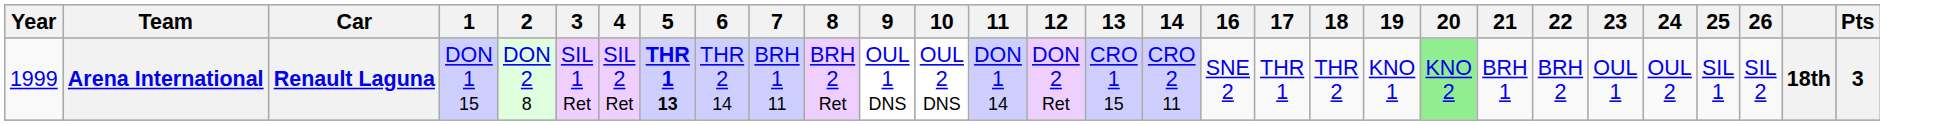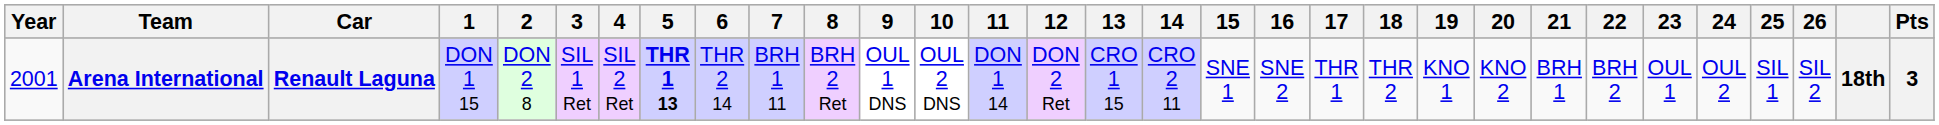 <table class="wikitable" style="text-align:center; font-size:85%">
 <tr>
 <th>Year</th>
 <th>Team</th>
 <th>Car</th>
 <th>1</th>
 <th>2</th>
 <th>3</th>
 <th>4</th>
 <th>5</th>
 <th>6</th>
 <th>7</th>
 <th>8</th>
 <th>9</th>
 <th>10</th>
 <th>11</th>
 <th>12</th>
 <th>13</th>
 <th>14</th>
+<th>15</th>
 <th>16</th>
 <th>17</th>
 <th>18</th>
 <th>19</th>
 <th>20</th>
 <th>21</th>
 <th>22</th>
 <th>23</th>
 <th>24</th>
 <th>25</th>
 <th>26</th>
 <th></th>
 <th>Pts</th>
 </tr>
 <tr>
-<td><a href='#'>1999</a></td>
+<td><a href='#'>2001</a></td>
 <th nowrap><a href='#'>Arena International</a></th>
 <th nowrap><a href='#'>Renault Laguna</a></th>
 <td style="background:#CFCFFF;"><a href='#'>DON<br>1</a><br><small>15</small></td>
 <td style="background:#DFFFDF;"><a href='#'>DON<br>2</a><br><small>8</small></td>
 <td style="background:#EFCFFF;"><a href='#'>SIL<br>1</a><br><small>Ret</small></td>
 <td style="background:#EFCFFF;"><a href='#'>SIL<br>2</a><br><small>Ret</small></td>
 <td style="background:#CFCFFF;"><strong><a href='#'>THR<br>1</a><br><small>13</small></strong></td>
 <td style="background:#CFCFFF;"><a href='#'>THR<br>2</a><br><small>14</small></td>
 <td style="background:#CFCFFF;"><a href='#'>BRH<br>1</a><br><small>11</small></td>
 <td style="background:#EFCFFF;"><a href='#'>BRH<br>2</a><br><small>Ret</small></td>
 <td style="background:#FFFFFF;"><a href='#'>OUL<br>1</a><br><small>DNS</small></td>
 <td style="background:#FFFFFF;"><a href='#'>OUL<br>2</a><br><small>DNS</small></td>
 <td style="background:#CFCFFF;"><a href='#'>DON<br>1</a><br><small>14</small></td>
 <td style="background:#EFCFFF;"><a href='#'>DON<br>2</a><br><small>Ret</small></td>
 <td style="background:#CFCFFF;"><a href='#'>CRO<br>1</a><br><small>15</small></td>
 <td style="background:#CFCFFF;"><a href='#'>CRO<br>2</a><br><small>11</small></td>
+<td><a href='#'>SNE<br>1</a></td>
 <td><a href='#'>SNE<br>2</a></td>
 <td><a href='#'>THR<br>1</a></td>
 <td><a href='#'>THR<br>2</a></td>
 <td><a href='#'>KNO<br>1</a></td>
-<td style="background: lightgreen;"><a href='#'>KNO<br>2</a></td>
+<td><a href='#'>KNO<br>2</a></td>
 <td><a href='#'>BRH<br>1</a></td>
 <td><a href='#'>BRH<br>2</a></td>
 <td><a href='#'>OUL<br>1</a></td>
 <td><a href='#'>OUL<br>2</a></td>
 <td><a href='#'>SIL<br>1</a></td>
 <td><a href='#'>SIL<br>2</a></td>
 <th>18th</th>
 <th>3</th>
 </tr>
 </table>
